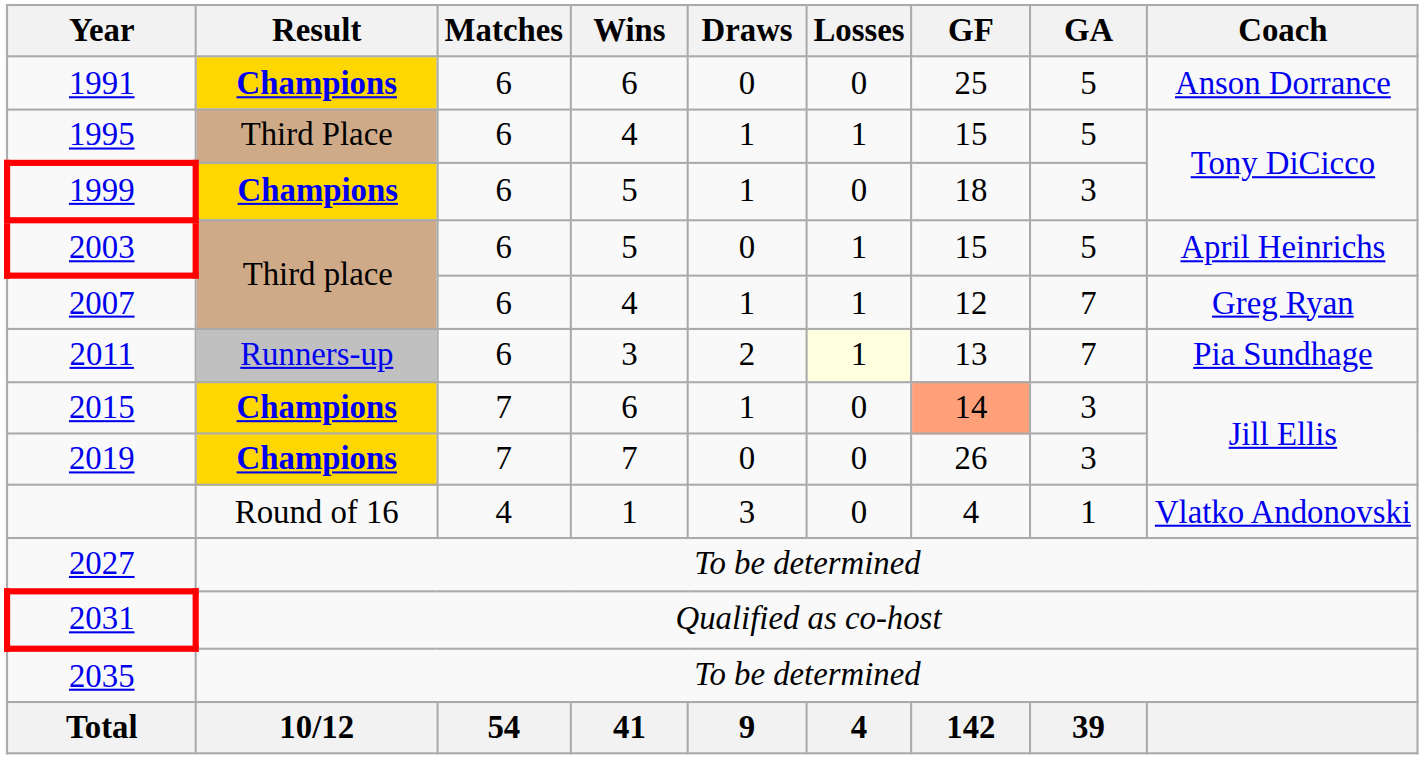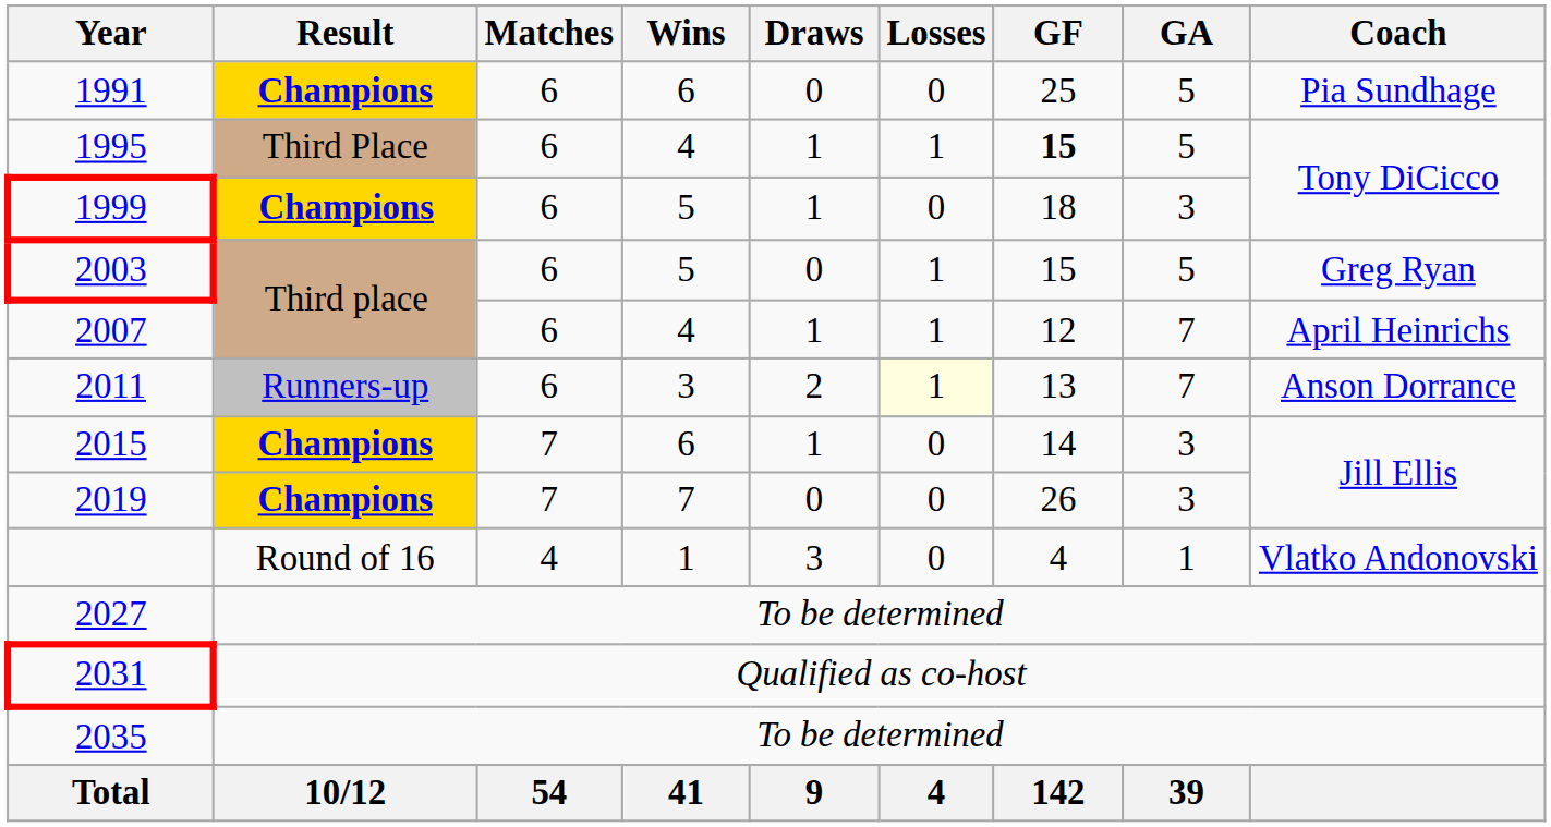 <table class="wikitable"  style="text-align:center;">
 <tr>
 <th width=85>Year</th>
 <th width=110>Result</th>
 <th>Matches</th>
 <th width=50>Wins</th>
 <th width=50>Draws</th>
 <th>Losses</th>
 <th width=50>GF</th>
 <th width=50>GA</th>
 <th>Coach</th>
 </tr>
 <tr>
 <td> <a href='#'>1991</a></td>
 <td style="background:gold;"><strong><a href='#'>Champions</a></strong></td>
 <td>6</td>
 <td>6</td>
 <td>0</td>
 <td>0</td>
 <td>25</td>
 <td>5</td>
-<td><a href='#'>Anson Dorrance</a></td>
+<td><a href='#'>Pia Sundhage</a></td>
 </tr>
 <tr>
 <td> <a href='#'>1995</a></td>
 <td style="background:#cfaa88;">Third Place</td>
 <td>6</td>
 <td>4</td>
 <td>1</td>
 <td>1</td>
-<td>15</td>
+<td><strong>15</strong></td>
 <td>5</td>
 <td rowspan=2><a href='#'>Tony DiCicco</a></td>
 </tr>
 <tr>
 <td style="border: 3px solid red"> <a href='#'>1999</a></td>
 <td style="background:gold;"><strong><a href='#'>Champions</a></strong></td>
 <td>6</td>
 <td>5</td>
 <td>1</td>
 <td>0</td>
 <td>18</td>
 <td>3</td>
 </tr>
 <tr>
 <td style="border: 3px solid red"> <a href='#'>2003</a></td>
 <td rowspan="2" style="background:#cfaa88;">Third place</td>
 <td>6</td>
 <td>5</td>
 <td>0</td>
 <td>1</td>
 <td>15</td>
 <td>5</td>
-<td><a href='#'>April Heinrichs</a></td>
+<td><a href='#'>Greg Ryan</a></td>
 </tr>
 <tr>
 <td> <a href='#'>2007</a></td>
 <td>6</td>
 <td>4</td>
 <td>1</td>
 <td>1</td>
 <td>12</td>
 <td>7</td>
-<td><a href='#'>Greg Ryan</a></td>
+<td><a href='#'>April Heinrichs</a></td>
 </tr>
 <tr>
 <td> <a href='#'>2011</a></td>
 <td style="background:silver;"><a href='#'>Runners-up</a></td>
 <td>6</td>
 <td>3</td>
 <td>2</td>
 <td style="background: lightyellow;">1</td>
 <td>13</td>
 <td>7</td>
-<td><a href='#'>Pia Sundhage</a></td>
+<td><a href='#'>Anson Dorrance</a></td>
 </tr>
 <tr>
 <td> <a href='#'>2015</a></td>
 <td style="background:gold;"><strong><a href='#'>Champions</a></strong></td>
 <td>7</td>
 <td>6</td>
 <td>1</td>
 <td>0</td>
-<td style="background: lightsalmon;">14</td>
+<td>14</td>
 <td>3</td>
 <td rowspan=2><a href='#'>Jill Ellis</a></td>
 </tr>
 <tr>
 <td> <a href='#'>2019</a></td>
 <td style="background:gold;"><strong><a href='#'>Champions</a></strong></td>
 <td>7</td>
 <td>7</td>
 <td>0</td>
 <td>0</td>
 <td>26</td>
 <td>3</td>
 </tr>
 <tr>
 <td></td>
 <td>Round of 16</td>
 <td>4</td>
 <td>1</td>
 <td>3</td>
 <td>0</td>
 <td>4</td>
 <td>1</td>
 <td><a href='#'>Vlatko Andonovski</a></td>
 </tr>
 <tr>
 <td> <a href='#'>2027</a></td>
 <td colspan=8><em>To be determined</em></td>
 </tr>
 <tr>
 <td style="border: 3px solid red"> <a href='#'>2031</a></td>
 <td colspan=8><em>Qualified as co-host</em></td>
 </tr>
 <tr>
 <td> <a href='#'>2035</a></td>
 <td colspan=8><em>To be determined</em></td>
 </tr>
 <tr>
 <th>Total</th>
 <th>10/12</th>
 <th>54</th>
 <th>41</th>
 <th>9</th>
 <th>4</th>
 <th>142</th>
 <th>39</th>
 <th></th>
 </tr>
 </table>
